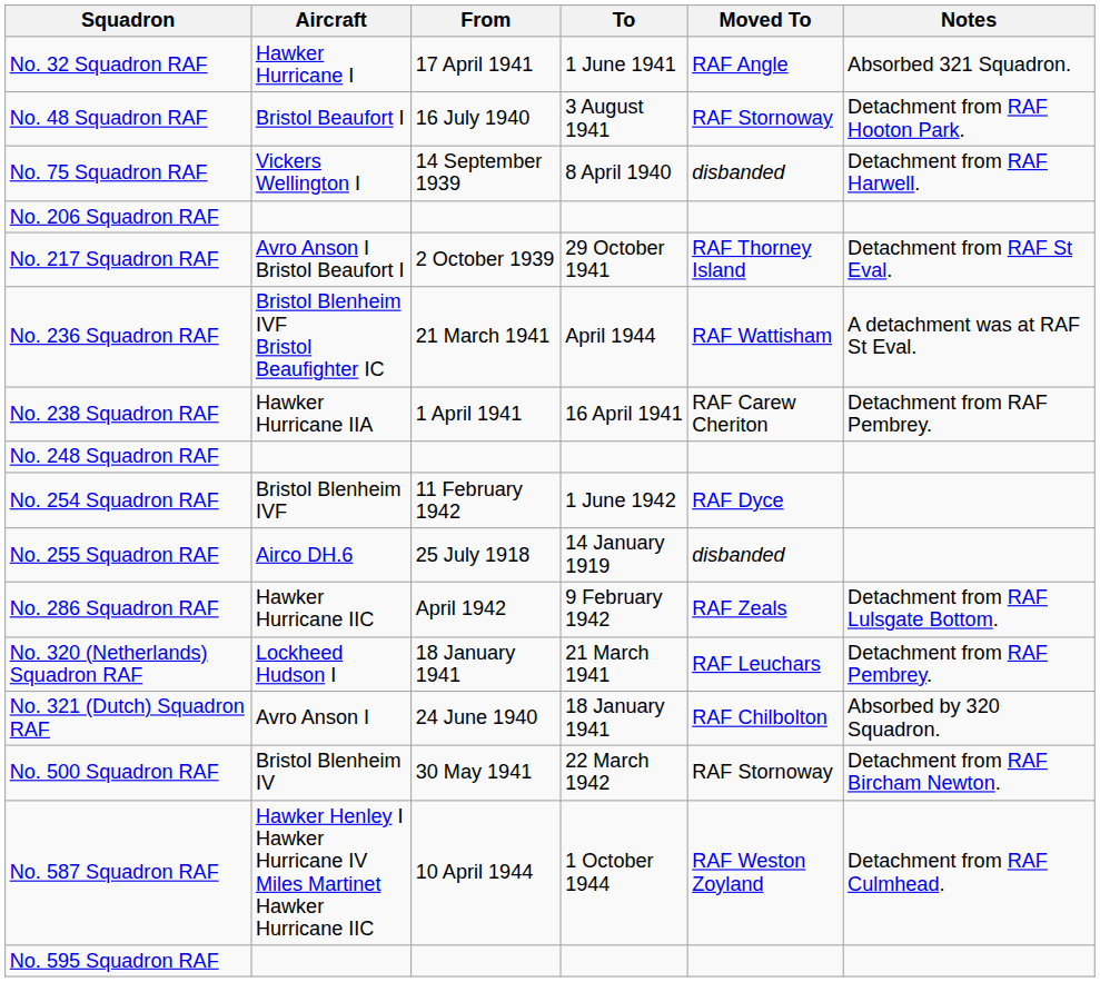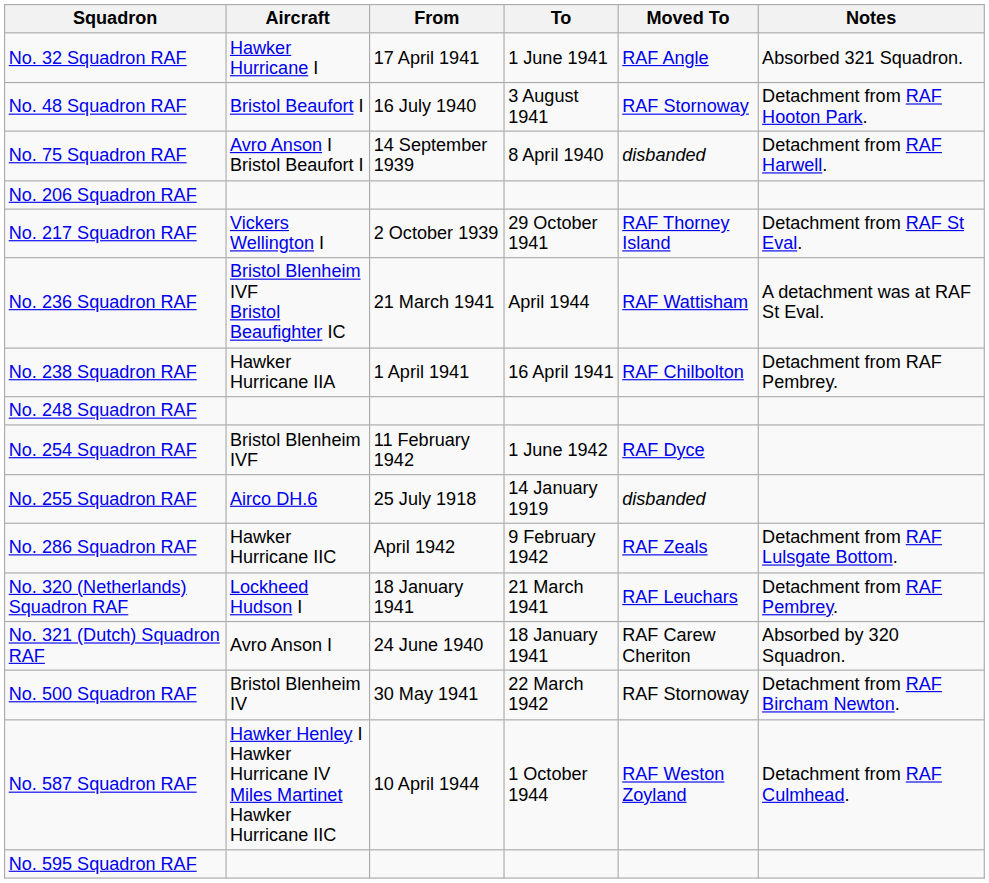 <table class="wikitable sortable">
 <tr>
 <th>Squadron</th>
 <th>Aircraft</th>
 <th>From</th>
 <th>To</th>
 <th>Moved To</th>
 <th>Notes</th>
 </tr>
 <tr>
 <td><a href='#'>No. 32 Squadron RAF</a></td>
 <td><a href='#'>Hawker Hurricane</a> I</td>
 <td>17 April 1941</td>
 <td>1 June 1941</td>
 <td><a href='#'>RAF Angle</a></td>
 <td>Absorbed 321 Squadron.</td>
 </tr>
 <tr>
 <td><a href='#'>No. 48 Squadron RAF</a></td>
 <td><a href='#'>Bristol Beaufort</a> I</td>
 <td>16 July 1940</td>
 <td>3 August 1941</td>
 <td><a href='#'>RAF Stornoway</a></td>
 <td>Detachment from <a href='#'>RAF Hooton Park</a>.</td>
 </tr>
 <tr>
 <td><a href='#'>No. 75 Squadron RAF</a></td>
-<td><a href='#'>Vickers Wellington</a> I</td>
+<td><a href='#'>Avro Anson</a> I<br>Bristol Beaufort I</td>
 <td>14 September 1939</td>
 <td>8 April 1940</td>
 <td><em>disbanded</em></td>
 <td>Detachment from <a href='#'>RAF Harwell</a>.</td>
 </tr>
 <tr>
 <td><a href='#'>No. 206 Squadron RAF</a></td>
 <td></td>
 <td></td>
 <td></td>
 <td></td>
 <td></td>
 </tr>
 <tr>
 <td><a href='#'>No. 217 Squadron RAF</a></td>
-<td><a href='#'>Avro Anson</a> I<br>Bristol Beaufort I</td>
+<td><a href='#'>Vickers Wellington</a> I</td>
 <td>2 October 1939</td>
 <td>29 October 1941</td>
 <td><a href='#'>RAF Thorney Island</a></td>
 <td>Detachment from <a href='#'>RAF St Eval</a>.</td>
 </tr>
 <tr>
 <td><a href='#'>No. 236 Squadron RAF</a></td>
 <td><a href='#'>Bristol Blenheim</a> IVF<br><a href='#'>Bristol Beaufighter</a> IC</td>
 <td>21 March 1941</td>
 <td>April 1944</td>
 <td><a href='#'>RAF Wattisham</a></td>
 <td>A detachment was at RAF St Eval.</td>
 </tr>
 <tr>
 <td><a href='#'>No. 238 Squadron RAF</a></td>
 <td>Hawker Hurricane IIA</td>
 <td>1 April 1941</td>
 <td>16 April 1941</td>
-<td>RAF Carew Cheriton</td>
+<td><a href='#'>RAF Chilbolton</a></td>
 <td>Detachment from RAF Pembrey.</td>
 </tr>
 <tr>
 <td><a href='#'>No. 248 Squadron RAF</a></td>
 <td></td>
 <td></td>
 <td></td>
 <td></td>
 <td></td>
 </tr>
 <tr>
 <td><a href='#'>No. 254 Squadron RAF</a></td>
 <td>Bristol Blenheim IVF</td>
 <td>11 February 1942</td>
 <td>1 June 1942</td>
 <td><a href='#'>RAF Dyce</a></td>
 <td></td>
 </tr>
 <tr>
 <td><a href='#'>No. 255 Squadron RAF</a></td>
 <td><a href='#'>Airco DH.6</a></td>
 <td>25 July 1918</td>
 <td>14 January 1919</td>
 <td><em>disbanded</em></td>
 <td></td>
 </tr>
 <tr>
 <td><a href='#'>No. 286 Squadron RAF</a></td>
 <td>Hawker Hurricane IIC</td>
 <td>April 1942</td>
 <td>9 February 1942</td>
 <td><a href='#'>RAF Zeals</a></td>
 <td>Detachment from <a href='#'>RAF Lulsgate Bottom</a>.</td>
 </tr>
 <tr>
 <td><a href='#'>No. 320 (Netherlands) Squadron RAF</a></td>
 <td><a href='#'>Lockheed Hudson</a> I</td>
 <td>18 January 1941</td>
 <td>21 March 1941</td>
 <td><a href='#'>RAF Leuchars</a></td>
 <td>Detachment from <a href='#'>RAF Pembrey</a>.</td>
 </tr>
 <tr>
 <td><a href='#'>No. 321 (Dutch) Squadron RAF</a></td>
 <td>Avro Anson I</td>
 <td>24 June 1940</td>
 <td>18 January 1941</td>
-<td><a href='#'>RAF Chilbolton</a></td>
+<td>RAF Carew Cheriton</td>
 <td>Absorbed by 320 Squadron.</td>
 </tr>
 <tr>
 <td><a href='#'>No. 500 Squadron RAF</a></td>
 <td>Bristol Blenheim IV</td>
 <td>30 May 1941</td>
 <td>22 March 1942</td>
 <td>RAF Stornoway</td>
 <td>Detachment from <a href='#'>RAF Bircham Newton</a>.</td>
 </tr>
 <tr>
 <td><a href='#'>No. 587 Squadron RAF</a></td>
 <td><a href='#'>Hawker Henley</a> I<br>Hawker Hurricane IV<br><a href='#'>Miles Martinet</a><br>Hawker Hurricane IIC</td>
 <td>10 April 1944</td>
 <td>1 October 1944</td>
 <td><a href='#'>RAF Weston Zoyland</a></td>
 <td>Detachment from <a href='#'>RAF Culmhead</a>.</td>
 </tr>
 <tr>
 <td><a href='#'>No. 595 Squadron RAF</a></td>
 <td></td>
 <td></td>
 <td></td>
 <td></td>
 <td></td>
 </tr>
 </table>
